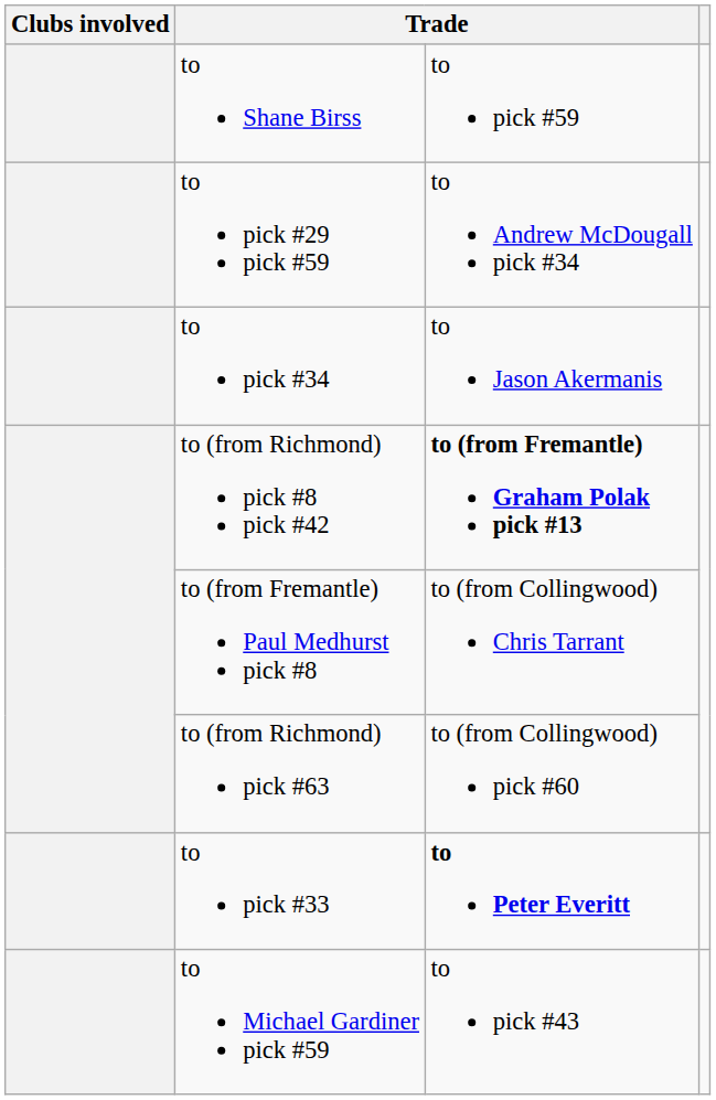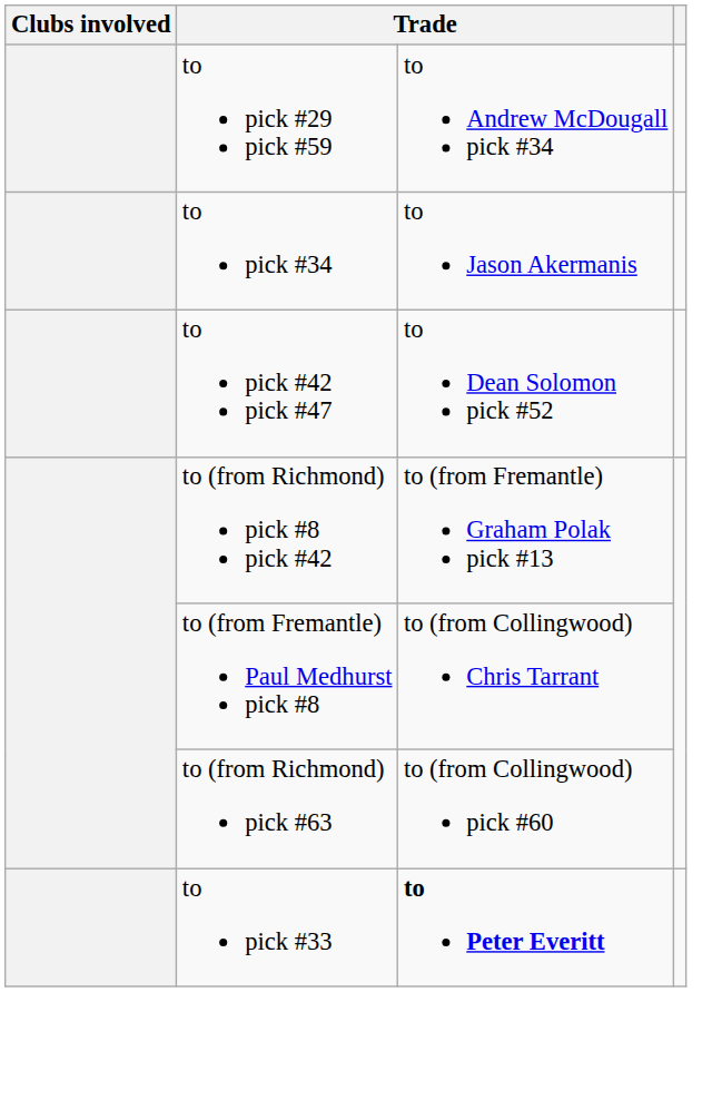 <table class="wikitable plainrowheaders">
 <tr>
 <th>Clubs involved</th>
 <th colspan="2">Trade</th>
 <th></th>
-</tr>
-<tr>
-<th scope="row"><br></th>
-<td valign=top>to <br><ul><li><a href='#'>Shane Birss</a></li></ul></td>
-<td valign=top>to <br><ul><li>pick #59</li></ul></td>
-<td align=center></td>
 </tr>
 <tr>
 <th scope="row"><br></th>
 <td valign=top>to <br><ul><li>pick #29</li><li>pick #59</li></ul></td>
 <td valign=top>to <br><ul><li><a href='#'>Andrew McDougall</a></li><li>pick #34</li></ul></td>
 <td align=center></td>
 </tr>
 <tr>
 <th scope="row"><br></th>
 <td valign=top>to <br><ul><li>pick #34</li></ul></td>
 <td valign=top>to <br><ul><li><a href='#'>Jason Akermanis</a></li></ul></td>
 <td align=center></td>
 </tr>
 <tr>
+<th scope="row"><br></th>
+<td valign=top>to <br><ul><li>pick #42</li><li>pick #47</li></ul></td>
+<td valign=top>to <br><ul><li><a href='#'>Dean Solomon</a></li><li>pick #52</li></ul></td>
+<td align=center></td>
+</tr>
+<tr>
 <th scope="row" rowspan="3"><br><br></th>
 <td valign=top>to  (from Richmond)<br><ul><li>pick #8</li><li>pick #42</li></ul></td>
-<td valign=top><strong>to  (from Fremantle)<br><ul><li><a href='#'>Graham Polak</a></li><li>pick #13</li></ul></strong></td>
+<td valign=top>to  (from Fremantle)<br><ul><li><a href='#'>Graham Polak</a></li><li>pick #13</li></ul></td>
 <td rowspan="3" align=center></td>
 </tr>
 <tr>
 <td valign=top>to  (from Fremantle)<br><ul><li><a href='#'>Paul Medhurst</a></li><li>pick #8</li></ul></td>
 <td valign=top>to  (from Collingwood)<br><ul><li><a href='#'>Chris Tarrant</a></li></ul></td>
 </tr>
 <tr>
 <td valign=top>to  (from Richmond)<br><ul><li>pick #63</li></ul></td>
 <td valign=top>to  (from Collingwood)<br><ul><li>pick #60</li></ul></td>
 </tr>
 <tr>
 <th scope="row"><br></th>
 <td valign=top>to <br><ul><li>pick #33</li></ul></td>
 <td valign=top><strong>to <br><ul><li><a href='#'>Peter Everitt</a></li></ul></strong></td>
 <td align=center></td>
 </tr>
-<tr>
-<th scope="row"><br></th>
-<td valign=top>to <br><ul><li><a href='#'>Michael Gardiner</a></li><li>pick #59</li></ul></td>
-<td valign=top>to <br><ul><li>pick #43</li></ul></td>
-<td align=center></td>
-</tr>
 </table>
